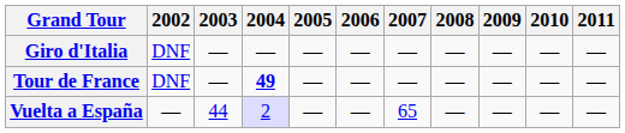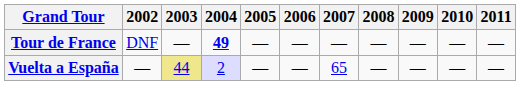 <table class="wikitable plainrowheaders">
 <tr>
 <th scope="col"><a href='#'>Grand Tour</a></th>
 <th scope="col">2002</th>
 <th scope="col">2003</th>
 <th scope="col">2004</th>
 <th scope="col">2005</th>
 <th scope="col">2006</th>
 <th scope="col">2007</th>
 <th scope="col">2008</th>
 <th scope="col">2009</th>
 <th scope="col">2010</th>
 <th scope="col">2011</th>
-</tr>
-<tr style="text-align:center;">
-<th scope="row"> <a href='#'>Giro d'Italia</a></th>
-<td style="text-align:center;"><a href='#'>DNF</a></td>
-<td>—</td>
-<td>—</td>
-<td>—</td>
-<td>—</td>
-<td>—</td>
-<td>—</td>
-<td>—</td>
-<td>—</td>
-<td>—</td>
 </tr>
 <tr style="text-align:center;">
 <th scope="row"> <a href='#'>Tour de France</a></th>
 <td style="text-align:center;"><a href='#'>DNF</a></td>
 <td>—</td>
 <td style="text-align:center;"><strong><a href='#'>49</a></strong></td>
 <td>—</td>
 <td>—</td>
 <td>—</td>
 <td>—</td>
 <td>—</td>
 <td>—</td>
 <td>—</td>
 </tr>
 <tr style="text-align:center;">
 <th scope="row"> <a href='#'>Vuelta a España</a></th>
 <td>—</td>
-<td style="text-align:center;"><a href='#'>44</a></td>
+<td style="background: khaki; text-align:center;"><a href='#'>44</a></td>
 <td style="text-align:center; background:#ddf;"><a href='#'>2</a></td>
 <td>—</td>
 <td>—</td>
 <td style="text-align:center;"><a href='#'>65</a></td>
 <td>—</td>
 <td>—</td>
 <td>—</td>
 <td>—</td>
 </tr>
 </table>
